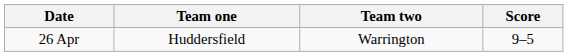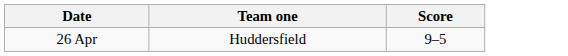 <table class="wikitable" style="text-align: center">
 <tr>
 <th width=150>Date</th>
 <th width=250>Team one</th>
-<th width=250>Team two</th>
 <th width=100>Score</th>
 </tr>
 <tr>
 <td>26 Apr</td>
 <td>Huddersfield</td>
-<td>Warrington</td>
 <td>9–5</td>
 </tr>
 </table>
